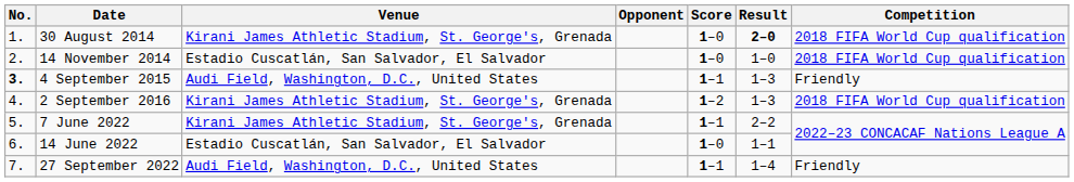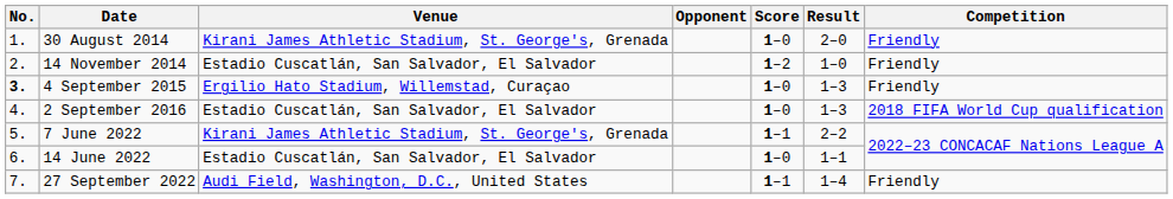 <table class="wikitable" style="font-size:85%;">
 <tr>
 <th>No.</th>
 <th>Date</th>
 <th>Venue</th>
 <th>Opponent</th>
 <th>Score</th>
 <th>Result</th>
 <th>Competition</th>
 </tr>
 <tr>
 <td>1.</td>
 <td>30 August 2014</td>
 <td><a href='#'>Kirani James Athletic Stadium</a>, <a href='#'>St. George's</a>, Grenada</td>
 <td></td>
 <td align=center><strong>1</strong>–0</td>
-<td align=center><strong>2–0</strong></td>
-<td><a href='#'>2018 FIFA World Cup qualification</a></td>
+<td align=center>2–0</td>
+<td><a href='#'>Friendly</a></td>
 </tr>
 <tr>
 <td>2.</td>
 <td>14 November 2014</td>
 <td>Estadio Cuscatlán, San Salvador, El Salvador</td>
 <td></td>
-<td align=center><strong>1</strong>–0</td>
+<td align=center><strong>1</strong>–2</td>
 <td align=center>1–0</td>
-<td><a href='#'>2018 FIFA World Cup qualification</a></td>
+<td>Friendly</td>
 </tr>
 <tr>
 <td><strong>3.</strong></td>
 <td>4 September 2015</td>
-<td><a href='#'>Audi Field</a>, <a href='#'>Washington, D.C.</a>, United States</td>
+<td><a href='#'>Ergilio Hato Stadium</a>, <a href='#'>Willemstad</a>, Curaçao</td>
 <td></td>
-<td align=center><strong>1</strong>–1</td>
+<td align=center><strong>1</strong>–0</td>
 <td align=center>1–3</td>
 <td>Friendly</td>
 </tr>
 <tr>
 <td>4.</td>
 <td>2 September 2016</td>
-<td><a href='#'>Kirani James Athletic Stadium</a>, <a href='#'>St. George's</a>, Grenada</td>
+<td>Estadio Cuscatlán, San Salvador, El Salvador</td>
 <td></td>
-<td align=center><strong>1</strong>–2</td>
+<td align=center><strong>1</strong>–0</td>
 <td align=center>1–3</td>
 <td><a href='#'>2018 FIFA World Cup qualification</a></td>
 </tr>
 <tr>
 <td>5.</td>
 <td>7 June 2022</td>
 <td><a href='#'>Kirani James Athletic Stadium</a>, <a href='#'>St. George's</a>, Grenada</td>
 <td></td>
 <td align=center><strong>1</strong>–1</td>
 <td align=center>2–2</td>
 <td rowspan="2"><a href='#'>2022–23 CONCACAF Nations League A</a></td>
 </tr>
 <tr>
 <td>6.</td>
 <td>14 June 2022</td>
 <td>Estadio Cuscatlán, San Salvador, El Salvador</td>
 <td></td>
 <td align=center><strong>1</strong>–0</td>
 <td align=center>1–1</td>
 </tr>
 <tr>
 <td>7.</td>
 <td>27 September 2022</td>
 <td><a href='#'>Audi Field</a>, <a href='#'>Washington, D.C.</a>, United States</td>
 <td></td>
 <td align=center><strong>1</strong>–1</td>
 <td align=center>1–4</td>
 <td>Friendly</td>
 </tr>
 </table>
